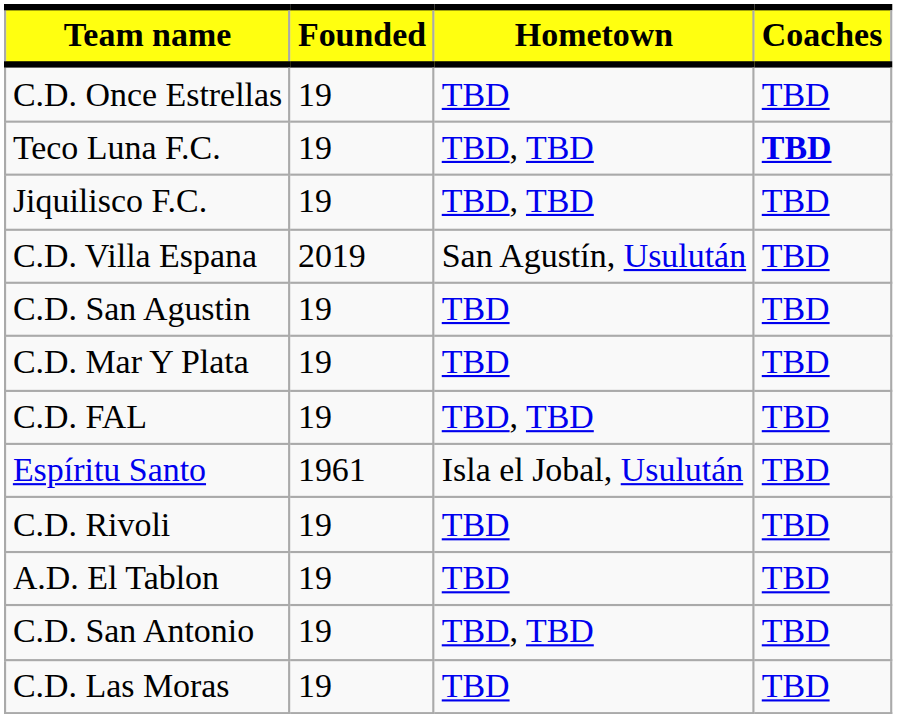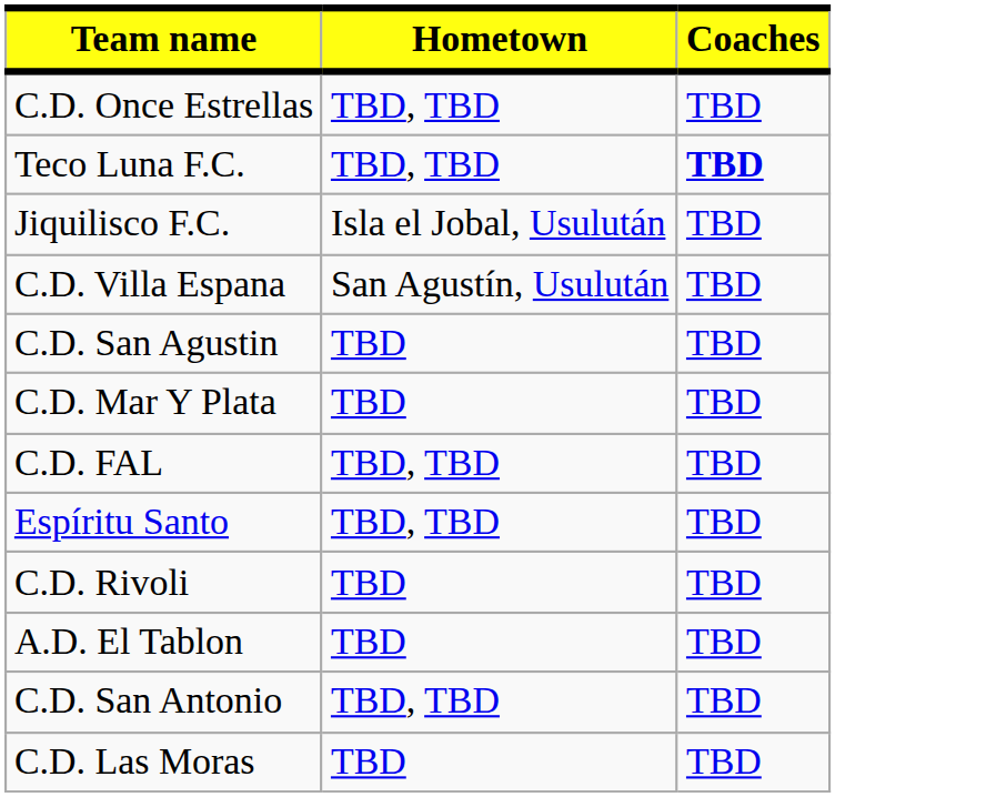 <table class="wikitable">
 <tr>
 <th style="background:#FFFF10; color:black; border-top:black 3px solid; border-bottom:black 3px solid;">Team name</th>
-<th style="background:#FFFF10; color:black; border-top:black 3px solid; border-bottom:black 3px solid;">Founded</th>
 <th style="background:#FFFF10; color:black; border-top:black 3px solid; border-bottom:black 3px solid;">Hometown</th>
 <th style="background:#FFFF10; color:black; border-top:black 3px solid; border-bottom:black 3px solid;">Coaches</th>
 </tr>
 <tr>
 <td>C.D. Once Estrellas</td>
-<td>19</td>
-<td> <a href='#'>TBD</a></td>
+<td> <a href='#'>TBD</a>, <a href='#'>TBD</a></td>
 <td> <a href='#'>TBD</a></td>
 </tr>
 <tr>
 <td>Teco Luna F.C.</td>
-<td>19</td>
 <td> <a href='#'>TBD</a>, <a href='#'>TBD</a></td>
 <td><strong> <a href='#'>TBD</a></strong></td>
 </tr>
 <tr>
 <td>Jiquilisco F.C.</td>
-<td>19</td>
-<td> <a href='#'>TBD</a>, <a href='#'>TBD</a></td>
+<td> Isla el Jobal, <a href='#'>Usulután</a></td>
 <td> <a href='#'>TBD</a></td>
 </tr>
 <tr>
 <td>C.D. Villa Espana</td>
-<td>2019</td>
 <td> San Agustín, <a href='#'>Usulután</a></td>
 <td> <a href='#'>TBD</a></td>
 </tr>
 <tr>
 <td>C.D. San Agustin</td>
-<td>19</td>
 <td> <a href='#'>TBD</a></td>
 <td> <a href='#'>TBD</a></td>
 </tr>
 <tr>
 <td>C.D. Mar Y Plata</td>
-<td>19</td>
 <td> <a href='#'>TBD</a></td>
 <td> <a href='#'>TBD</a></td>
 </tr>
 <tr>
 <td>C.D. FAL</td>
-<td>19</td>
 <td> <a href='#'>TBD</a>, <a href='#'>TBD</a></td>
 <td> <a href='#'>TBD</a></td>
 </tr>
 <tr>
 <td><a href='#'>Espíritu Santo</a></td>
-<td>1961</td>
-<td> Isla el Jobal, <a href='#'>Usulután</a></td>
+<td> <a href='#'>TBD</a>, <a href='#'>TBD</a></td>
 <td> <a href='#'>TBD</a></td>
 </tr>
 <tr>
 <td>C.D. Rivoli</td>
-<td>19</td>
 <td> <a href='#'>TBD</a></td>
 <td> <a href='#'>TBD</a></td>
 </tr>
 <tr>
 <td>A.D. El Tablon</td>
-<td>19</td>
 <td> <a href='#'>TBD</a></td>
 <td> <a href='#'>TBD</a></td>
 </tr>
 <tr>
 <td>C.D. San Antonio</td>
-<td>19</td>
 <td> <a href='#'>TBD</a>, <a href='#'>TBD</a></td>
 <td> <a href='#'>TBD</a></td>
 </tr>
 <tr>
 <td>C.D. Las Moras</td>
-<td>19</td>
 <td> <a href='#'>TBD</a></td>
 <td> <a href='#'>TBD</a></td>
 </tr>
 </table>
